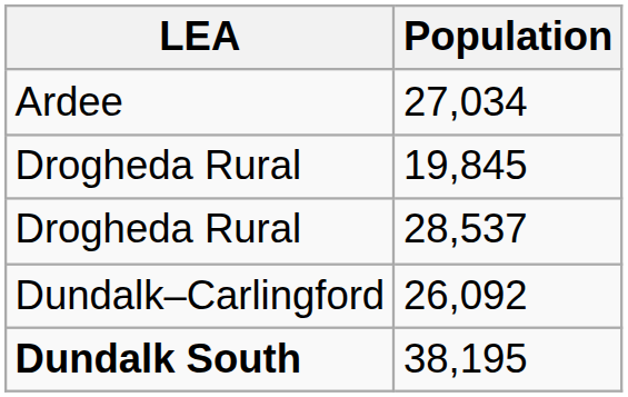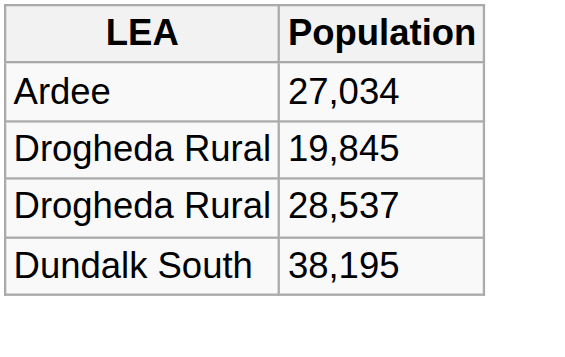 <table class="wikitable floatleft">
 <tr>
 <th>LEA</th>
 <th>Population</th>
 </tr>
 <tr>
 <td>Ardee</td>
 <td>27,034</td>
 </tr>
 <tr>
 <td>Drogheda Rural</td>
 <td>19,845</td>
 </tr>
 <tr>
 <td>Drogheda Rural</td>
 <td>28,537</td>
 </tr>
 <tr>
-<td>Dundalk–Carlingford</td>
-<td>26,092</td>
-</tr>
-<tr>
-<td><strong>Dundalk South</strong></td>
+<td>Dundalk South</td>
 <td>38,195</td>
 </tr>
 </table>
